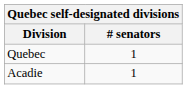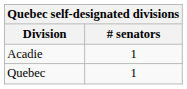 <table class="wikitable collapsible collapsed">
 <tr>
 <th colspan="2">Quebec self-designated divisions</th>
 </tr>
 <tr>
 <th align=left>Division</th>
 <th align=center># senators</th>
 </tr>
 <tr>
+<td align=left>Acadie</td>
+<td align=center>1</td>
+</tr>
+<tr>
 <td align=left>Quebec</td>
 <td align=center>1</td>
 </tr>
-<tr>
-<td align=left>Acadie</td>
-<td align=center>1</td>
-</tr>
 </table>
